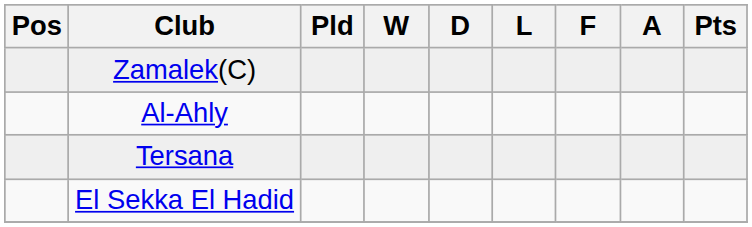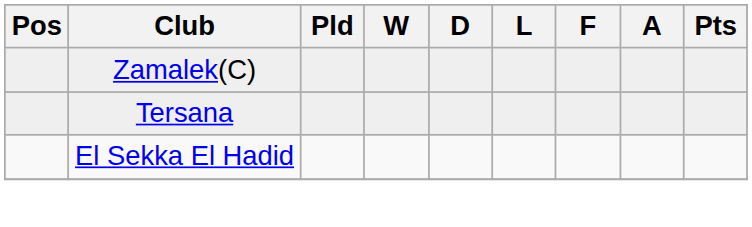 <table class="wikitable sortable" bgcolor="#f7f8ff">
 <tr>
 <th width=30>Pos</th>
 <th>Club</th>
 <th width=30>Pld</th>
 <th width=30>W</th>
 <th width=30>D</th>
 <th width=30>L</th>
 <th width=30>F</th>
 <th width=30>A</th>
 <th width=30>Pts</th>
 </tr>
 <tr bgcolor="#EFEFEF" align="center">
 <td></td>
 <td><a href='#'>Zamalek</a>(C)</td>
-<td></td>
-<td></td>
-<td></td>
-<td></td>
-<td></td>
-<td></td>
-<td></td>
-</tr>
-<tr align="center">
-<td></td>
-<td><a href='#'>Al-Ahly</a></td>
 <td></td>
 <td></td>
 <td></td>
 <td></td>
 <td></td>
 <td></td>
 <td></td>
 </tr>
 <tr bgcolor="#EFEFEF" align="center">
 <td></td>
 <td><a href='#'>Tersana</a></td>
 <td></td>
 <td></td>
 <td></td>
 <td></td>
 <td></td>
 <td></td>
 <td></td>
 </tr>
 <tr align="center">
 <td></td>
 <td><a href='#'>El Sekka El Hadid</a></td>
 <td></td>
 <td></td>
 <td></td>
 <td></td>
 <td></td>
 <td></td>
 <td></td>
 </tr>
 <tr>
 </tr>
 </table>
